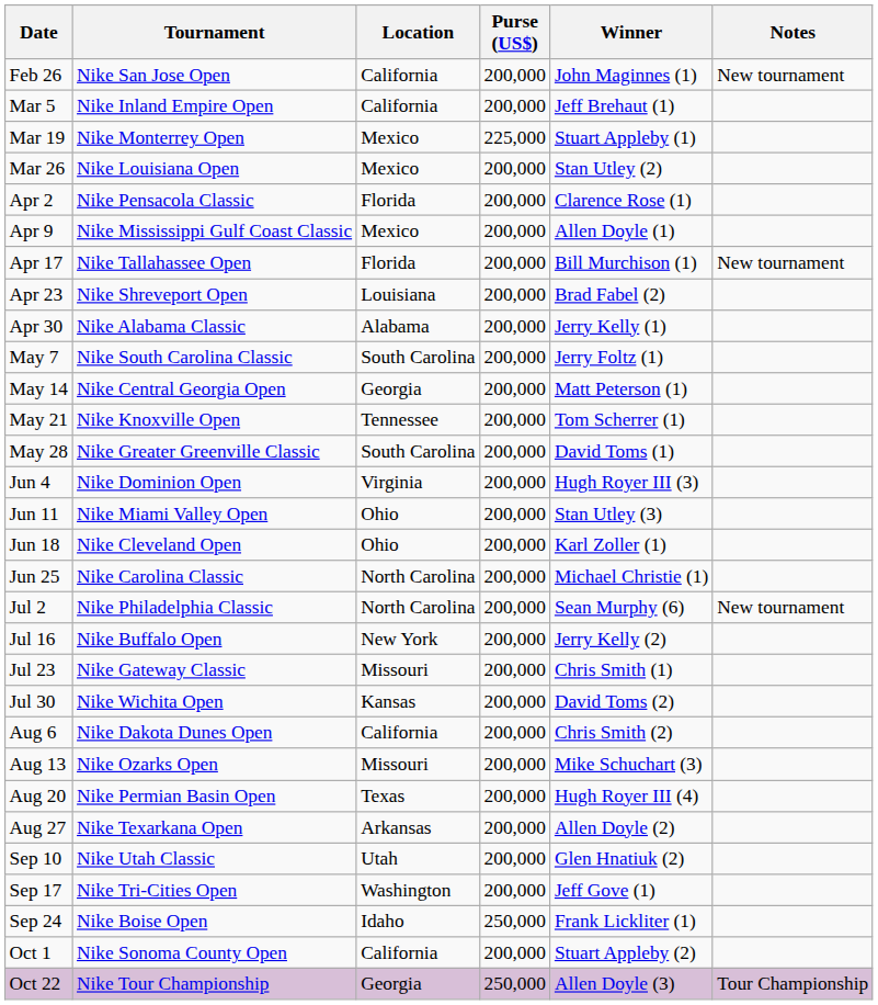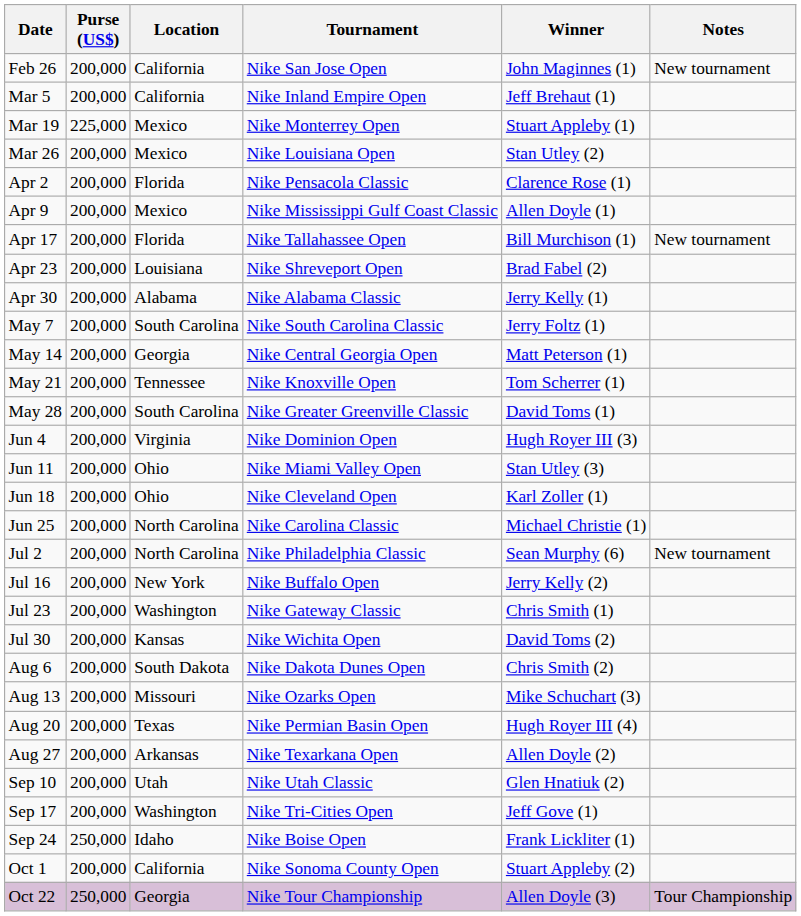 <table class="wikitable" style="font-size:95%">
 <tr>
 <th>Date</th>
+<th>Purse<br>(<a href='#'>US$</a>)</th>
+<th>Location</th>
 <th>Tournament</th>
-<th>Location</th>
-<th>Purse<br>(<a href='#'>US$</a>)</th>
 <th>Winner</th>
 <th>Notes</th>
 </tr>
 <tr>
 <td>Feb 26</td>
+<td align=right>200,000</td>
+<td>California</td>
 <td><a href='#'>Nike San Jose Open</a></td>
-<td>California</td>
-<td align=right>200,000</td>
 <td> <a href='#'>John Maginnes</a> (1)</td>
 <td>New tournament</td>
 </tr>
 <tr>
 <td>Mar 5</td>
+<td align=right>200,000</td>
+<td>California</td>
 <td><a href='#'>Nike Inland Empire Open</a></td>
-<td>California</td>
-<td align=right>200,000</td>
 <td> <a href='#'>Jeff Brehaut</a> (1)</td>
 <td></td>
 </tr>
 <tr>
 <td>Mar 19</td>
+<td align=right>225,000</td>
+<td>Mexico</td>
 <td><a href='#'>Nike Monterrey Open</a></td>
-<td>Mexico</td>
-<td align=right>225,000</td>
 <td> <a href='#'>Stuart Appleby</a> (1)</td>
 <td></td>
 </tr>
 <tr>
 <td>Mar 26</td>
+<td align=right>200,000</td>
+<td>Mexico</td>
 <td><a href='#'>Nike Louisiana Open</a></td>
-<td>Mexico</td>
-<td align=right>200,000</td>
 <td> <a href='#'>Stan Utley</a> (2)</td>
 <td></td>
 </tr>
 <tr>
 <td>Apr 2</td>
+<td align=right>200,000</td>
+<td>Florida</td>
 <td><a href='#'>Nike Pensacola Classic</a></td>
-<td>Florida</td>
-<td align=right>200,000</td>
 <td> <a href='#'>Clarence Rose</a> (1)</td>
 <td></td>
 </tr>
 <tr>
 <td>Apr 9</td>
+<td align=right>200,000</td>
+<td>Mexico</td>
 <td><a href='#'>Nike Mississippi Gulf Coast Classic</a></td>
-<td>Mexico</td>
-<td align=right>200,000</td>
 <td> <a href='#'>Allen Doyle</a> (1)</td>
 <td></td>
 </tr>
 <tr>
 <td>Apr 17</td>
+<td align=right>200,000</td>
+<td>Florida</td>
 <td><a href='#'>Nike Tallahassee Open</a></td>
-<td>Florida</td>
-<td align=right>200,000</td>
 <td> <a href='#'>Bill Murchison</a> (1)</td>
 <td>New tournament</td>
 </tr>
 <tr>
 <td>Apr 23</td>
+<td align=right>200,000</td>
+<td>Louisiana</td>
 <td><a href='#'>Nike Shreveport Open</a></td>
-<td>Louisiana</td>
-<td align=right>200,000</td>
 <td> <a href='#'>Brad Fabel</a> (2)</td>
 <td></td>
 </tr>
 <tr>
 <td>Apr 30</td>
+<td align=right>200,000</td>
+<td>Alabama</td>
 <td><a href='#'>Nike Alabama Classic</a></td>
-<td>Alabama</td>
-<td align=right>200,000</td>
 <td> <a href='#'>Jerry Kelly</a> (1)</td>
 <td></td>
 </tr>
 <tr>
 <td>May 7</td>
+<td align=right>200,000</td>
+<td>South Carolina</td>
 <td><a href='#'>Nike South Carolina Classic</a></td>
-<td>South Carolina</td>
-<td align=right>200,000</td>
 <td> <a href='#'>Jerry Foltz</a> (1)</td>
 <td></td>
 </tr>
 <tr>
 <td>May 14</td>
+<td align=right>200,000</td>
+<td>Georgia</td>
 <td><a href='#'>Nike Central Georgia Open</a></td>
-<td>Georgia</td>
-<td align=right>200,000</td>
 <td> <a href='#'>Matt Peterson</a> (1)</td>
 <td></td>
 </tr>
 <tr>
 <td>May 21</td>
+<td align=right>200,000</td>
+<td>Tennessee</td>
 <td><a href='#'>Nike Knoxville Open</a></td>
-<td>Tennessee</td>
-<td align=right>200,000</td>
 <td> <a href='#'>Tom Scherrer</a> (1)</td>
 <td></td>
 </tr>
 <tr>
 <td>May 28</td>
+<td align=right>200,000</td>
+<td>South Carolina</td>
 <td><a href='#'>Nike Greater Greenville Classic</a></td>
-<td>South Carolina</td>
-<td align=right>200,000</td>
 <td> <a href='#'>David Toms</a> (1)</td>
 <td></td>
 </tr>
 <tr>
 <td>Jun 4</td>
+<td align=right>200,000</td>
+<td>Virginia</td>
 <td><a href='#'>Nike Dominion Open</a></td>
-<td>Virginia</td>
-<td align=right>200,000</td>
 <td> <a href='#'>Hugh Royer III</a> (3)</td>
 <td></td>
 </tr>
 <tr>
 <td>Jun 11</td>
+<td align=right>200,000</td>
+<td>Ohio</td>
 <td><a href='#'>Nike Miami Valley Open</a></td>
-<td>Ohio</td>
-<td align=right>200,000</td>
 <td> <a href='#'>Stan Utley</a> (3)</td>
 <td></td>
 </tr>
 <tr>
 <td>Jun 18</td>
+<td align=right>200,000</td>
+<td>Ohio</td>
 <td><a href='#'>Nike Cleveland Open</a></td>
-<td>Ohio</td>
-<td align=right>200,000</td>
 <td> <a href='#'>Karl Zoller</a> (1)</td>
 <td></td>
 </tr>
 <tr>
 <td>Jun 25</td>
+<td align=right>200,000</td>
+<td>North Carolina</td>
 <td><a href='#'>Nike Carolina Classic</a></td>
-<td>North Carolina</td>
-<td align=right>200,000</td>
 <td> <a href='#'>Michael Christie</a> (1)</td>
 <td></td>
 </tr>
 <tr>
 <td>Jul 2</td>
+<td align=right>200,000</td>
+<td>North Carolina</td>
 <td><a href='#'>Nike Philadelphia Classic</a></td>
-<td>North Carolina</td>
-<td align=right>200,000</td>
 <td> <a href='#'>Sean Murphy</a> (6)</td>
 <td>New tournament</td>
 </tr>
 <tr>
 <td>Jul 16</td>
+<td align=right>200,000</td>
+<td>New York</td>
 <td><a href='#'>Nike Buffalo Open</a></td>
-<td>New York</td>
-<td align=right>200,000</td>
 <td> <a href='#'>Jerry Kelly</a> (2)</td>
 <td></td>
 </tr>
 <tr>
 <td>Jul 23</td>
+<td align=right>200,000</td>
+<td>Washington</td>
 <td><a href='#'>Nike Gateway Classic</a></td>
-<td>Missouri</td>
-<td align=right>200,000</td>
 <td> <a href='#'>Chris Smith</a> (1)</td>
 <td></td>
 </tr>
 <tr>
 <td>Jul 30</td>
+<td align=right>200,000</td>
+<td>Kansas</td>
 <td><a href='#'>Nike Wichita Open</a></td>
-<td>Kansas</td>
-<td align=right>200,000</td>
 <td> <a href='#'>David Toms</a> (2)</td>
 <td></td>
 </tr>
 <tr>
 <td>Aug 6</td>
+<td align=right>200,000</td>
+<td>South Dakota</td>
 <td><a href='#'>Nike Dakota Dunes Open</a></td>
-<td>California</td>
-<td align=right>200,000</td>
 <td> <a href='#'>Chris Smith</a> (2)</td>
 <td></td>
 </tr>
 <tr>
 <td>Aug 13</td>
+<td align=right>200,000</td>
+<td>Missouri</td>
 <td><a href='#'>Nike Ozarks Open</a></td>
-<td>Missouri</td>
-<td align=right>200,000</td>
 <td> <a href='#'>Mike Schuchart</a> (3)</td>
 <td></td>
 </tr>
 <tr>
 <td>Aug 20</td>
+<td align=right>200,000</td>
+<td>Texas</td>
 <td><a href='#'>Nike Permian Basin Open</a></td>
-<td>Texas</td>
-<td align=right>200,000</td>
 <td> <a href='#'>Hugh Royer III</a> (4)</td>
 <td></td>
 </tr>
 <tr>
 <td>Aug 27</td>
+<td align=right>200,000</td>
+<td>Arkansas</td>
 <td><a href='#'>Nike Texarkana Open</a></td>
-<td>Arkansas</td>
-<td align=right>200,000</td>
 <td> <a href='#'>Allen Doyle</a> (2)</td>
 <td></td>
 </tr>
 <tr>
 <td>Sep 10</td>
+<td align=right>200,000</td>
+<td>Utah</td>
 <td><a href='#'>Nike Utah Classic</a></td>
-<td>Utah</td>
-<td align=right>200,000</td>
 <td> <a href='#'>Glen Hnatiuk</a> (2)</td>
 <td></td>
 </tr>
 <tr>
 <td>Sep 17</td>
+<td align=right>200,000</td>
+<td>Washington</td>
 <td><a href='#'>Nike Tri-Cities Open</a></td>
-<td>Washington</td>
-<td align=right>200,000</td>
 <td> <a href='#'>Jeff Gove</a> (1)</td>
 <td></td>
 </tr>
 <tr>
 <td>Sep 24</td>
+<td align=right>250,000</td>
+<td>Idaho</td>
 <td><a href='#'>Nike Boise Open</a></td>
-<td>Idaho</td>
-<td align=right>250,000</td>
 <td> <a href='#'>Frank Lickliter</a> (1)</td>
 <td></td>
 </tr>
 <tr>
 <td>Oct 1</td>
+<td align=right>200,000</td>
+<td>California</td>
 <td><a href='#'>Nike Sonoma County Open</a></td>
-<td>California</td>
-<td align=right>200,000</td>
 <td> <a href='#'>Stuart Appleby</a> (2)</td>
 <td></td>
 </tr>
 <tr style="background:thistle;">
 <td>Oct 22</td>
+<td align=right>250,000</td>
+<td>Georgia</td>
 <td><a href='#'>Nike Tour Championship</a></td>
-<td>Georgia</td>
-<td align=right>250,000</td>
 <td> <a href='#'>Allen Doyle</a> (3)</td>
 <td>Tour Championship</td>
 </tr>
 </table>
